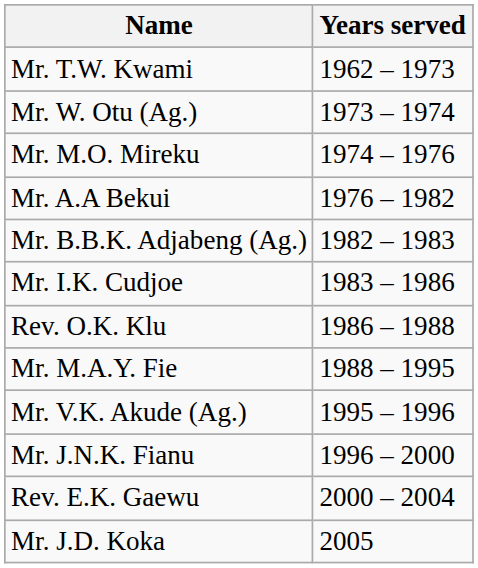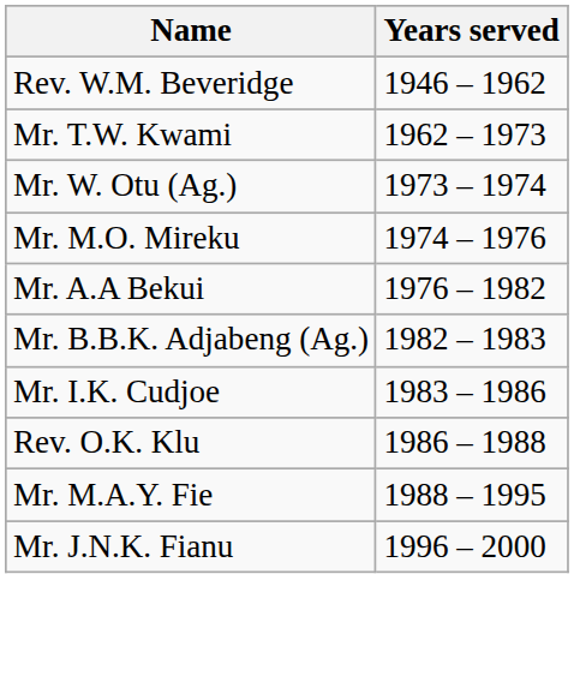 <table class="wikitable">
 <tr>
 <th>Name</th>
 <th>Years served</th>
+</tr>
+<tr>
+<td>Rev. W.M. Beveridge</td>
+<td>1946 – 1962</td>
 </tr>
 <tr>
 <td>Mr. T.W. Kwami</td>
 <td>1962 – 1973</td>
 </tr>
 <tr>
 <td>Mr. W. Otu (Ag.)</td>
 <td>1973 – 1974</td>
 </tr>
 <tr>
 <td>Mr. M.O. Mireku</td>
 <td>1974 – 1976</td>
 </tr>
 <tr>
 <td>Mr. A.A Bekui</td>
 <td>1976 – 1982</td>
 </tr>
 <tr>
 <td>Mr. B.B.K. Adjabeng (Ag.)</td>
 <td>1982 – 1983</td>
 </tr>
 <tr>
 <td>Mr. I.K. Cudjoe</td>
 <td>1983 – 1986</td>
 </tr>
 <tr>
 <td>Rev. O.K. Klu</td>
 <td>1986 – 1988</td>
 </tr>
 <tr>
 <td>Mr. M.A.Y. Fie</td>
 <td>1988 – 1995</td>
 </tr>
 <tr>
-<td>Mr. V.K. Akude (Ag.)</td>
-<td>1995 – 1996</td>
-</tr>
-<tr>
 <td>Mr. J.N.K. Fianu</td>
 <td>1996 – 2000</td>
 </tr>
-<tr>
-<td>Rev. E.K. Gaewu</td>
-<td>2000 – 2004</td>
-</tr>
-<tr>
-<td>Mr. J.D. Koka</td>
-<td>2005</td>
-</tr>
 </table>
